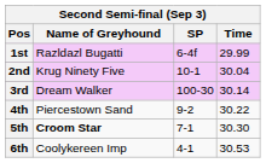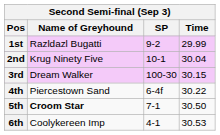 <table class="wikitable">
 <tr>
 <th colspan="6">Second Semi-final (Sep 3)</th>
 </tr>
 <tr>
 <th width=30>Pos</th>
 <th width=180>Name of Greyhound</th>
 <th width=50>SP</th>
 <th width=50>Time</th>
 </tr>
 <tr style="background: #f4caf9;">
 <th>1st</th>
 <td>Razldazl Bugatti</td>
-<td>6-4f</td>
+<td>9-2</td>
 <td>29.99</td>
 </tr>
 <tr style="background: #f4caf9;">
 <th>2nd</th>
 <td>Krug Ninety Five</td>
 <td>10-1</td>
 <td>30.04</td>
 </tr>
 <tr style="background: #f4caf9;">
 <th>3rd</th>
 <td>Dream Walker</td>
 <td>100-30</td>
-<td>30.14</td>
+<td>30.15</td>
 </tr>
 <tr>
 <th>4th</th>
 <td>Piercestown Sand</td>
-<td>9-2</td>
+<td>6-4f</td>
 <td>30.22</td>
 </tr>
 <tr>
 <th>5th</th>
 <td><strong>Croom Star</strong></td>
 <td>7-1</td>
-<td>30.30</td>
+<td>30.50</td>
 </tr>
 <tr>
 <th>6th</th>
 <td>Coolykereen Imp</td>
 <td>4-1</td>
 <td>30.53</td>
 </tr>
 </table>
